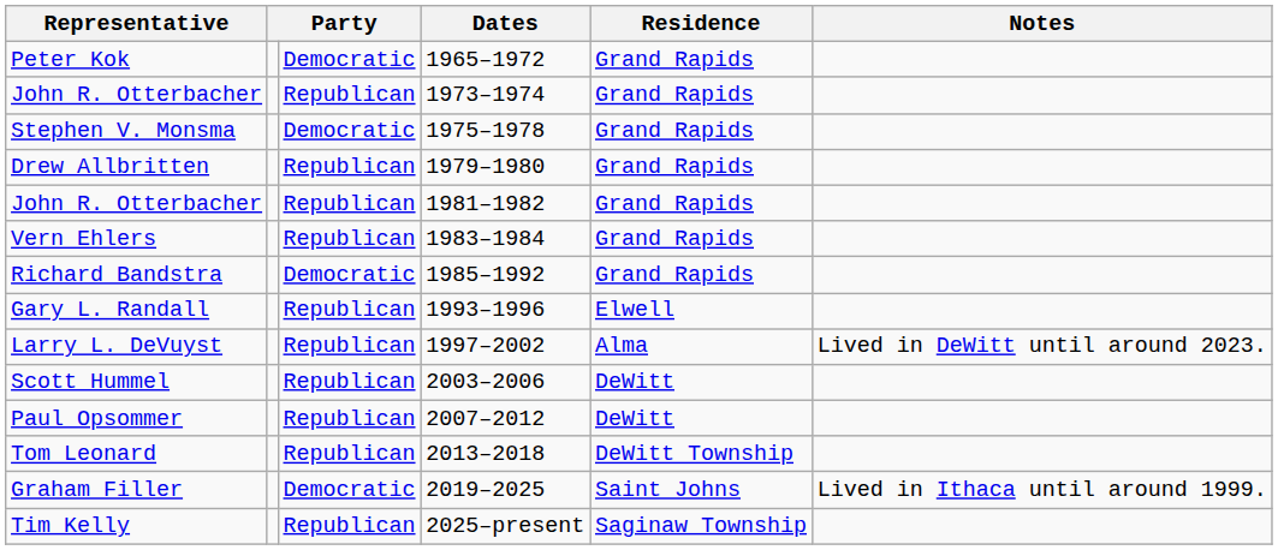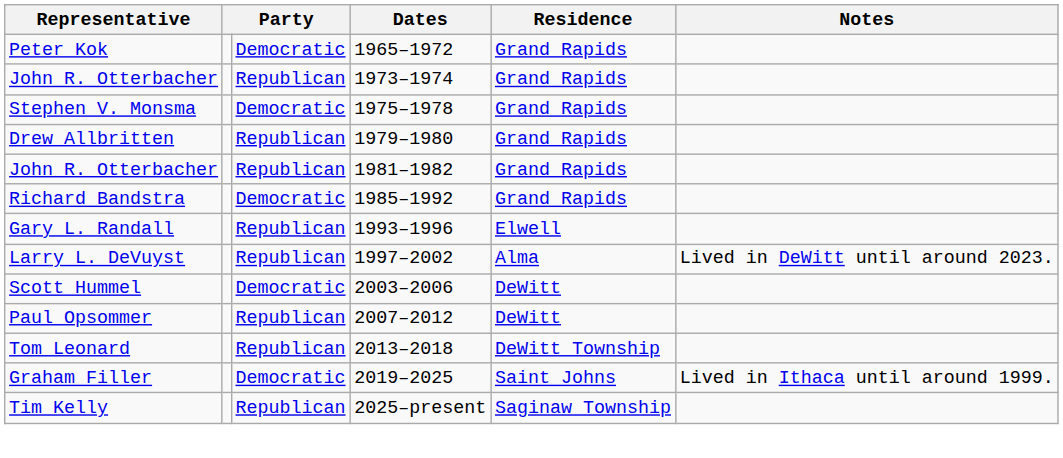 <table class=wikitable>
 <tr valign=bottom>
 <th>Representative</th>
 <th colspan="2">Party</th>
 <th>Dates</th>
 <th>Residence</th>
 <th>Notes</th>
 </tr>
 <tr>
 <td><a href='#'>Peter Kok</a></td>
 <td bgcolor=></td>
 <td><a href='#'>Democratic</a></td>
 <td>1965–1972</td>
 <td><a href='#'>Grand Rapids</a></td>
 <td></td>
 </tr>
 <tr>
 <td><a href='#'>John R. Otterbacher</a></td>
 <td bgcolor=></td>
 <td><a href='#'>Republican</a></td>
 <td>1973–1974</td>
 <td><a href='#'>Grand Rapids</a></td>
 <td></td>
 </tr>
 <tr>
 <td><a href='#'>Stephen V. Monsma</a></td>
 <td bgcolor=></td>
 <td><a href='#'>Democratic</a></td>
 <td>1975–1978</td>
 <td><a href='#'>Grand Rapids</a></td>
 <td></td>
 </tr>
 <tr>
 <td><a href='#'>Drew Allbritten</a></td>
 <td bgcolor=></td>
 <td><a href='#'>Republican</a></td>
 <td>1979–1980</td>
 <td><a href='#'>Grand Rapids</a></td>
 <td></td>
 </tr>
 <tr>
 <td><a href='#'>John R. Otterbacher</a></td>
 <td bgcolor=></td>
 <td><a href='#'>Republican</a></td>
 <td>1981–1982</td>
 <td><a href='#'>Grand Rapids</a></td>
 <td></td>
 </tr>
 <tr>
-<td><a href='#'>Vern Ehlers</a></td>
-<td bgcolor=></td>
-<td><a href='#'>Republican</a></td>
-<td>1983–1984</td>
-<td><a href='#'>Grand Rapids</a></td>
-<td></td>
-</tr>
-<tr>
 <td><a href='#'>Richard Bandstra</a></td>
 <td bgcolor=></td>
 <td><a href='#'>Democratic</a></td>
 <td>1985–1992</td>
 <td><a href='#'>Grand Rapids</a></td>
 <td></td>
 </tr>
 <tr>
 <td><a href='#'>Gary L. Randall</a></td>
 <td bgcolor=></td>
 <td><a href='#'>Republican</a></td>
 <td>1993–1996</td>
 <td><a href='#'>Elwell</a></td>
 <td></td>
 </tr>
 <tr>
 <td><a href='#'>Larry L. DeVuyst</a></td>
 <td bgcolor=></td>
 <td><a href='#'>Republican</a></td>
 <td>1997–2002</td>
 <td><a href='#'>Alma</a></td>
 <td>Lived in <a href='#'>DeWitt</a> until around 2023.</td>
 </tr>
 <tr>
 <td><a href='#'>Scott Hummel</a></td>
 <td bgcolor=></td>
-<td><a href='#'>Republican</a></td>
+<td><a href='#'>Democratic</a></td>
 <td>2003–2006</td>
 <td><a href='#'>DeWitt</a></td>
 <td></td>
 </tr>
 <tr>
 <td><a href='#'>Paul Opsommer</a></td>
 <td bgcolor=></td>
 <td><a href='#'>Republican</a></td>
 <td>2007–2012</td>
 <td><a href='#'>DeWitt</a></td>
 <td></td>
 </tr>
 <tr>
 <td><a href='#'>Tom Leonard</a></td>
 <td bgcolor=></td>
 <td><a href='#'>Republican</a></td>
 <td>2013–2018</td>
 <td><a href='#'>DeWitt Township</a></td>
 <td></td>
 </tr>
 <tr>
 <td><a href='#'>Graham Filler</a></td>
 <td bgcolor=></td>
 <td><a href='#'>Democratic</a></td>
 <td>2019–2025</td>
 <td><a href='#'>Saint Johns</a></td>
 <td>Lived in <a href='#'>Ithaca</a> until around 1999.</td>
 </tr>
 <tr>
 <td><a href='#'>Tim Kelly</a></td>
 <td bgcolor=></td>
 <td><a href='#'>Republican</a></td>
 <td>2025–present</td>
 <td><a href='#'>Saginaw Township</a></td>
 <td></td>
 </tr>
 </table>
